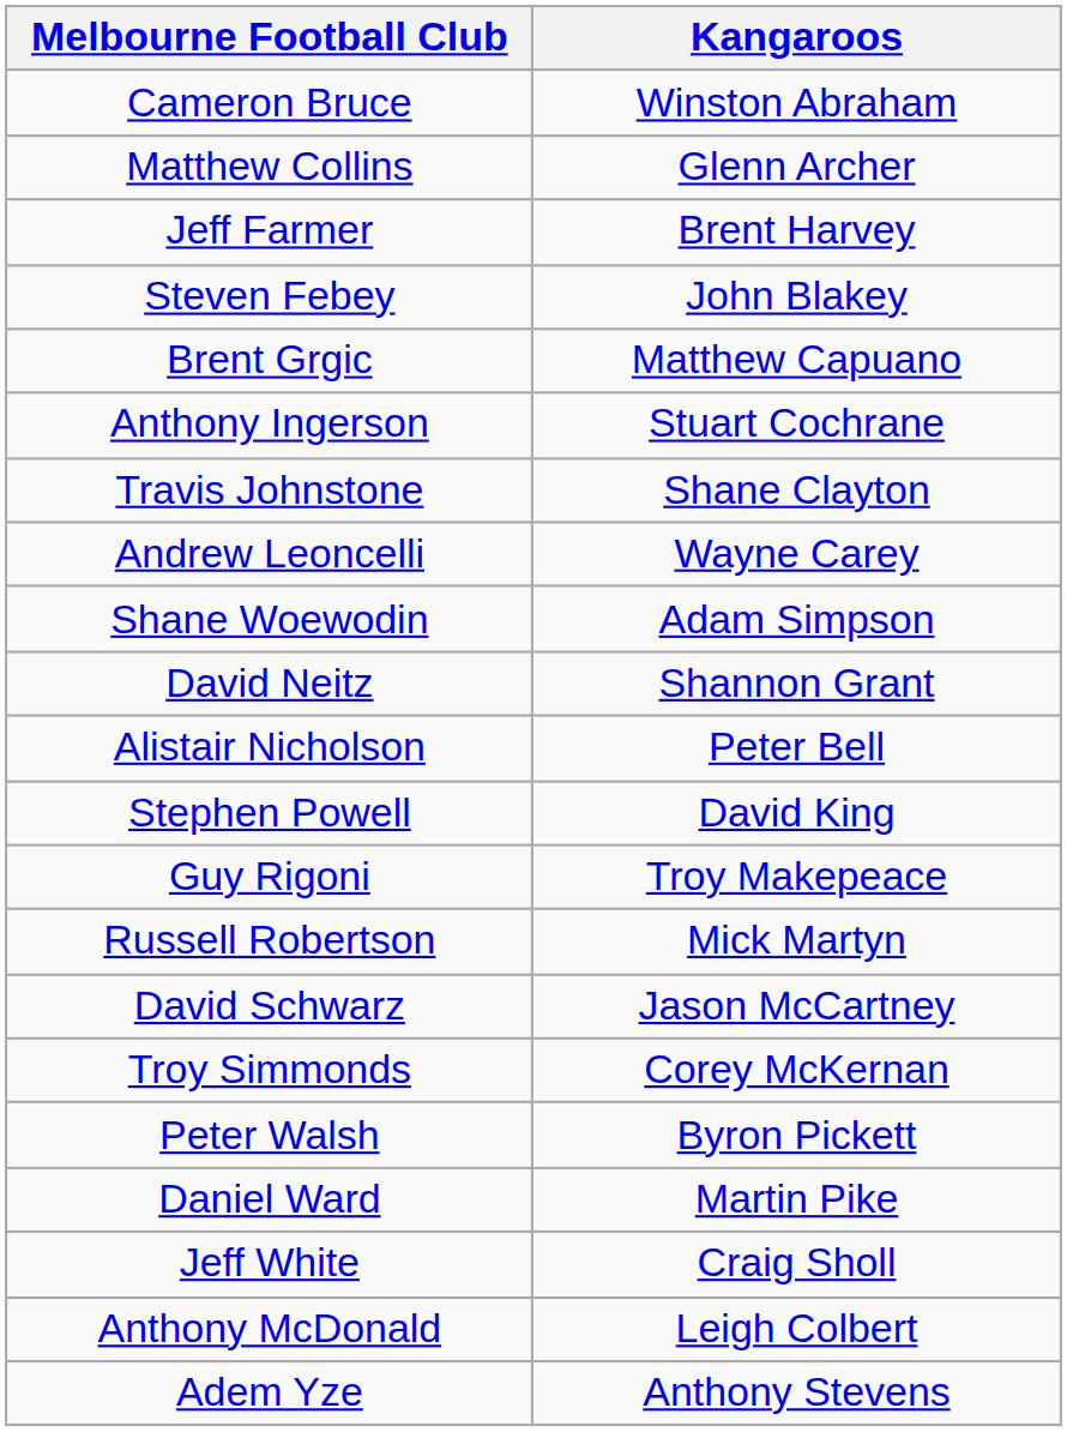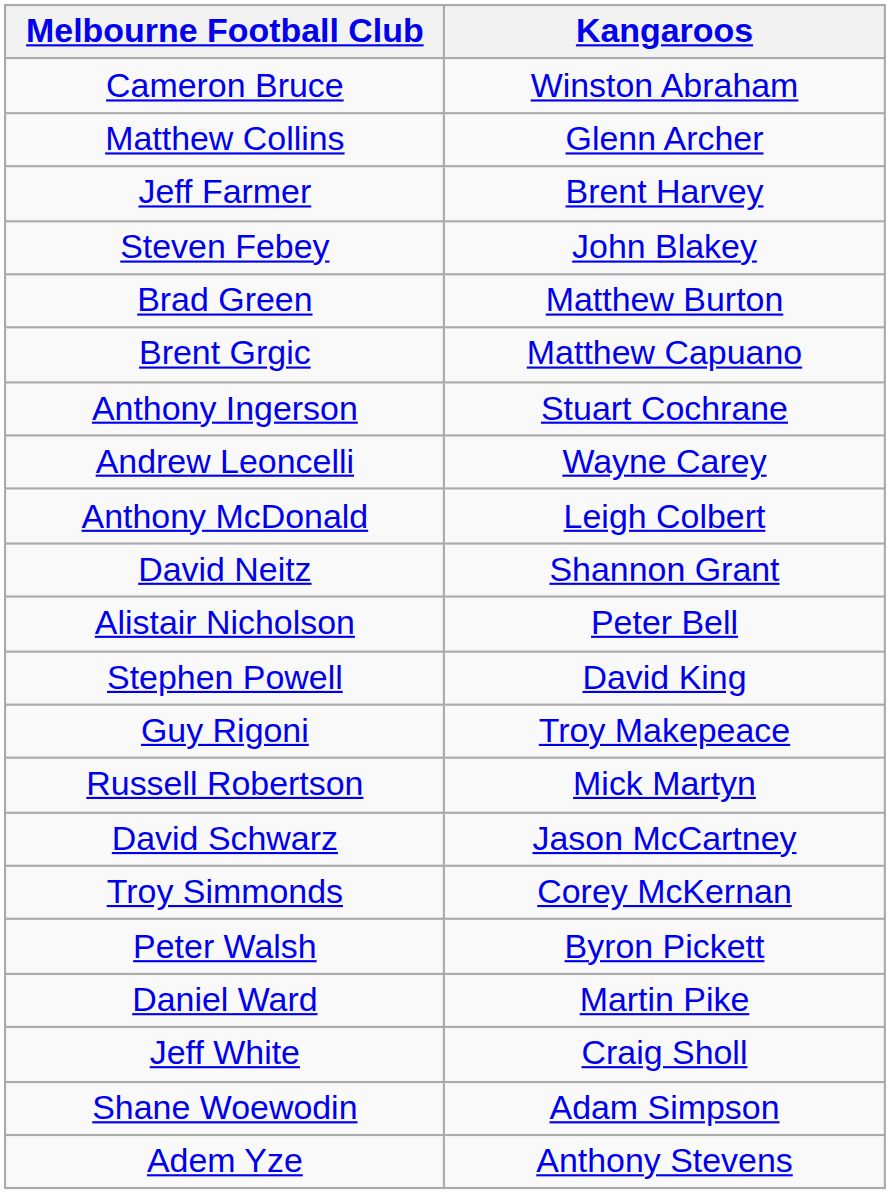 <table class="wikitable" style="margin 1em auto 1em auto">
 <tr>
 <th width="200"><a href='#'>Melbourne Football Club</a></th>
 <th width="200"><a href='#'>Kangaroos</a></th>
 </tr>
 <tr>
 <td align="center" colspan="1"><a href='#'>Cameron Bruce</a></td>
 <td align="center" colspan="1"><a href='#'>Winston Abraham</a></td>
 </tr>
 <tr>
 <td align="center" colspan="1"><a href='#'>Matthew Collins</a></td>
 <td align="center" colspan="1"><a href='#'>Glenn Archer</a></td>
 </tr>
 <tr>
 <td align="center" colspan="1"><a href='#'>Jeff Farmer</a></td>
 <td align="center" colspan="1"><a href='#'>Brent Harvey</a></td>
 </tr>
 <tr>
 <td align="center" colspan="1"><a href='#'>Steven Febey</a></td>
 <td align="center" colspan="1"><a href='#'>John Blakey</a></td>
 </tr>
 <tr>
+<td align="center" colspan="1"><a href='#'>Brad Green</a></td>
+<td align="center" colspan="1"><a href='#'>Matthew Burton</a></td>
+</tr>
+<tr>
 <td align="center" colspan="1"><a href='#'>Brent Grgic</a></td>
 <td align="center" colspan="1"><a href='#'>Matthew Capuano</a></td>
 </tr>
 <tr>
 <td align="center" colspan="1"><a href='#'>Anthony Ingerson</a></td>
 <td align="center" colspan="1"><a href='#'>Stuart Cochrane</a></td>
 </tr>
 <tr>
-<td align="center" colspan="1"><a href='#'>Travis Johnstone</a></td>
-<td align="center" colspan="1"><a href='#'>Shane Clayton</a></td>
-</tr>
-<tr>
 <td align="center" colspan="1"><a href='#'>Andrew Leoncelli</a></td>
 <td align="center" colspan="1"><a href='#'>Wayne Carey</a></td>
 </tr>
 <tr>
-<td align="center" colspan="1"><a href='#'>Shane Woewodin</a></td>
-<td align="center" colspan="1"><a href='#'>Adam Simpson</a></td>
+<td align="center" colspan="1"><a href='#'>Anthony McDonald</a></td>
+<td align="center" colspan="1"><a href='#'>Leigh Colbert</a></td>
 </tr>
 <tr>
 <td align="center" colspan="1"><a href='#'>David Neitz</a></td>
 <td align="center" colspan="1"><a href='#'>Shannon Grant</a></td>
 </tr>
 <tr>
 <td align="center" colspan="1"><a href='#'>Alistair Nicholson</a></td>
 <td align="center" colspan="1"><a href='#'>Peter Bell</a></td>
 </tr>
 <tr>
 <td align="center" colspan="1"><a href='#'>Stephen Powell</a></td>
 <td align="center" colspan="1"><a href='#'>David King</a></td>
 </tr>
 <tr>
 <td align="center" colspan="1"><a href='#'>Guy Rigoni</a></td>
 <td align="center" colspan="1"><a href='#'>Troy Makepeace</a></td>
 </tr>
 <tr>
 <td align="center" colspan="1"><a href='#'>Russell Robertson</a></td>
 <td align="center" colspan="1"><a href='#'>Mick Martyn</a></td>
 </tr>
 <tr>
 <td align="center" colspan="1"><a href='#'>David Schwarz</a></td>
 <td align="center" colspan="1"><a href='#'>Jason McCartney</a></td>
 </tr>
 <tr>
 <td align="center" colspan="1"><a href='#'>Troy Simmonds</a></td>
 <td align="center" colspan="1"><a href='#'>Corey McKernan</a></td>
 </tr>
 <tr>
 <td align="center" colspan="1"><a href='#'>Peter Walsh</a></td>
 <td align="center" colspan="1"><a href='#'>Byron Pickett</a></td>
 </tr>
 <tr>
 <td align="center" colspan="1"><a href='#'>Daniel Ward</a></td>
 <td align="center" colspan="1"><a href='#'>Martin Pike</a></td>
 </tr>
 <tr>
 <td align="center" colspan="1"><a href='#'>Jeff White</a></td>
 <td align="center" colspan="1"><a href='#'>Craig Sholl</a></td>
 </tr>
 <tr>
-<td align="center" colspan="1"><a href='#'>Anthony McDonald</a></td>
-<td align="center" colspan="1"><a href='#'>Leigh Colbert</a></td>
+<td align="center" colspan="1"><a href='#'>Shane Woewodin</a></td>
+<td align="center" colspan="1"><a href='#'>Adam Simpson</a></td>
 </tr>
 <tr>
 <td align="center" colspan="1"><a href='#'>Adem Yze</a></td>
 <td align="center" colspan="1"><a href='#'>Anthony Stevens</a></td>
 </tr>
 </table>
